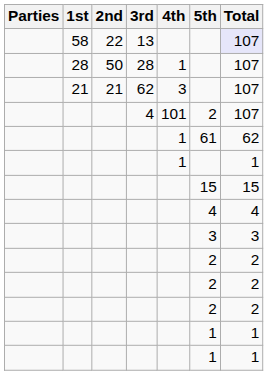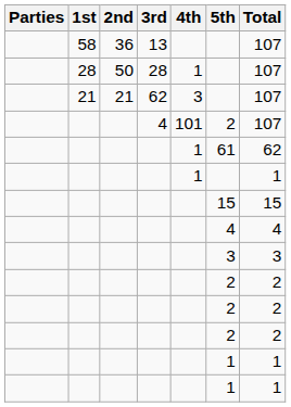 <table class="wikitable" style="text-align:right;">
 <tr>
 <th style="text-align:left;">Parties</th>
 <th>1st</th>
 <th>2nd</th>
 <th>3rd</th>
 <th>4th</th>
 <th>5th</th>
 <th>Total</th>
 </tr>
 <tr>
 <td style="text-align:left;"></td>
 <td>58</td>
-<td>22</td>
+<td>36</td>
 <td>13</td>
 <td></td>
 <td></td>
-<td style="background: lavender;">107</td>
+<td>107</td>
 </tr>
 <tr>
 <td style="text-align:left;"></td>
 <td>28</td>
 <td>50</td>
 <td>28</td>
 <td>1</td>
 <td></td>
 <td>107</td>
 </tr>
 <tr>
 <td style="text-align:left;"></td>
 <td>21</td>
 <td>21</td>
 <td>62</td>
 <td>3</td>
 <td></td>
 <td>107</td>
 </tr>
 <tr>
 <td style="text-align:left;"></td>
 <td></td>
 <td></td>
 <td>4</td>
 <td>101</td>
 <td>2</td>
 <td>107</td>
 </tr>
 <tr>
 <td style="text-align:left;"></td>
 <td></td>
 <td></td>
 <td></td>
 <td>1</td>
 <td>61</td>
 <td>62</td>
 </tr>
 <tr>
 <td style="text-align:left;"></td>
 <td></td>
 <td></td>
 <td></td>
 <td>1</td>
 <td></td>
 <td>1</td>
 </tr>
 <tr>
 <td style="text-align:left;"></td>
 <td></td>
 <td></td>
 <td></td>
 <td></td>
 <td>15</td>
 <td>15</td>
 </tr>
 <tr>
 <td style="text-align:left;"></td>
 <td></td>
 <td></td>
 <td></td>
 <td></td>
 <td>4</td>
 <td>4</td>
 </tr>
 <tr>
 <td style="text-align:left;"></td>
 <td></td>
 <td></td>
 <td></td>
 <td></td>
 <td>3</td>
 <td>3</td>
 </tr>
 <tr>
 <td style="text-align:left;"></td>
 <td></td>
 <td></td>
 <td></td>
 <td></td>
 <td>2</td>
 <td>2</td>
 </tr>
 <tr>
 <td style="text-align:left;"></td>
 <td></td>
 <td></td>
 <td></td>
 <td></td>
 <td>2</td>
 <td>2</td>
 </tr>
 <tr>
 <td style="text-align:left;"></td>
 <td></td>
 <td></td>
 <td></td>
 <td></td>
 <td>2</td>
 <td>2</td>
 </tr>
 <tr>
 <td style="text-align:left;"></td>
 <td></td>
 <td></td>
 <td></td>
 <td></td>
 <td>1</td>
 <td>1</td>
 </tr>
 <tr>
 <td style="text-align:left;"></td>
 <td></td>
 <td></td>
 <td></td>
 <td></td>
 <td>1</td>
 <td>1</td>
 </tr>
 </table>
